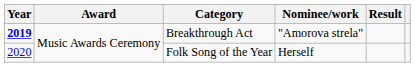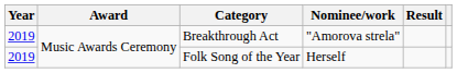 <table class="wikitable">
 <tr>
 <th>Year</th>
 <th>Award</th>
 <th>Category</th>
 <th>Nominee/work</th>
 <th>Result</th>
 <th></th>
 </tr>
 <tr>
-<td><strong><a href='#'>2019</a></strong></td>
+<td><a href='#'>2019</a></td>
 <td rowspan="2">Music Awards Ceremony</td>
 <td>Breakthrough Act</td>
 <td>"Amorova strela"</td>
 <td></td>
 <td></td>
 </tr>
 <tr>
-<td><a href='#'>2020</a></td>
+<td><a href='#'>2019</a></td>
 <td>Folk Song of the Year</td>
 <td>Herself</td>
 <td></td>
 <td></td>
 </tr>
 </table>
